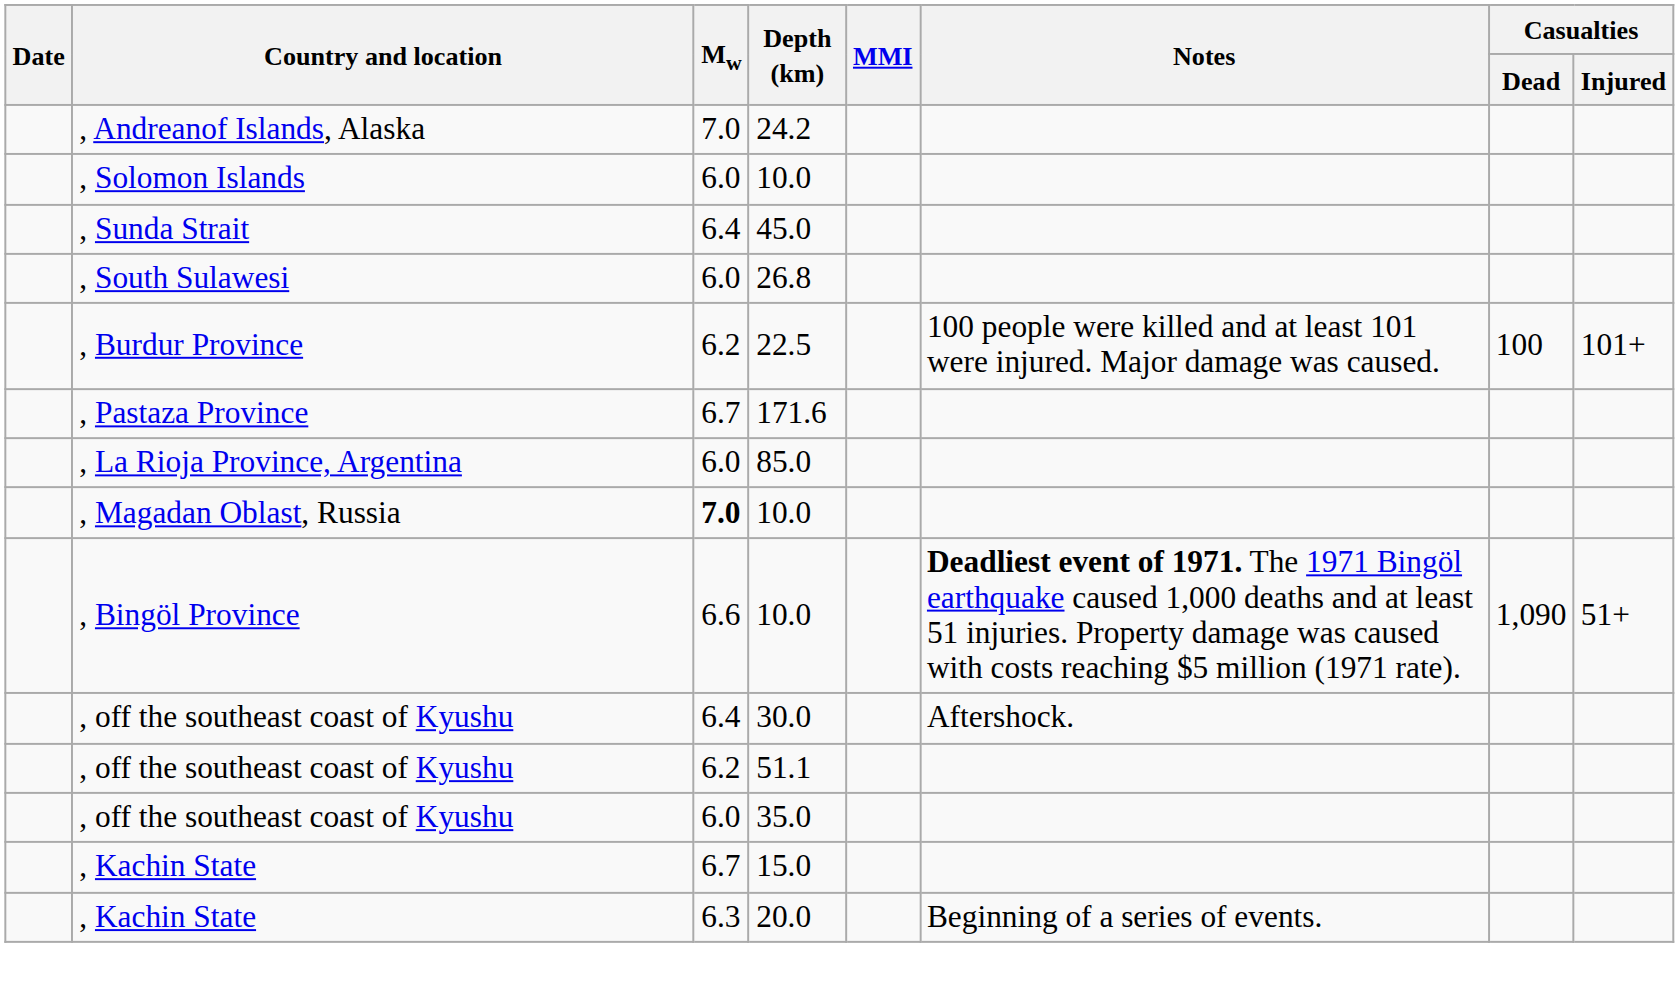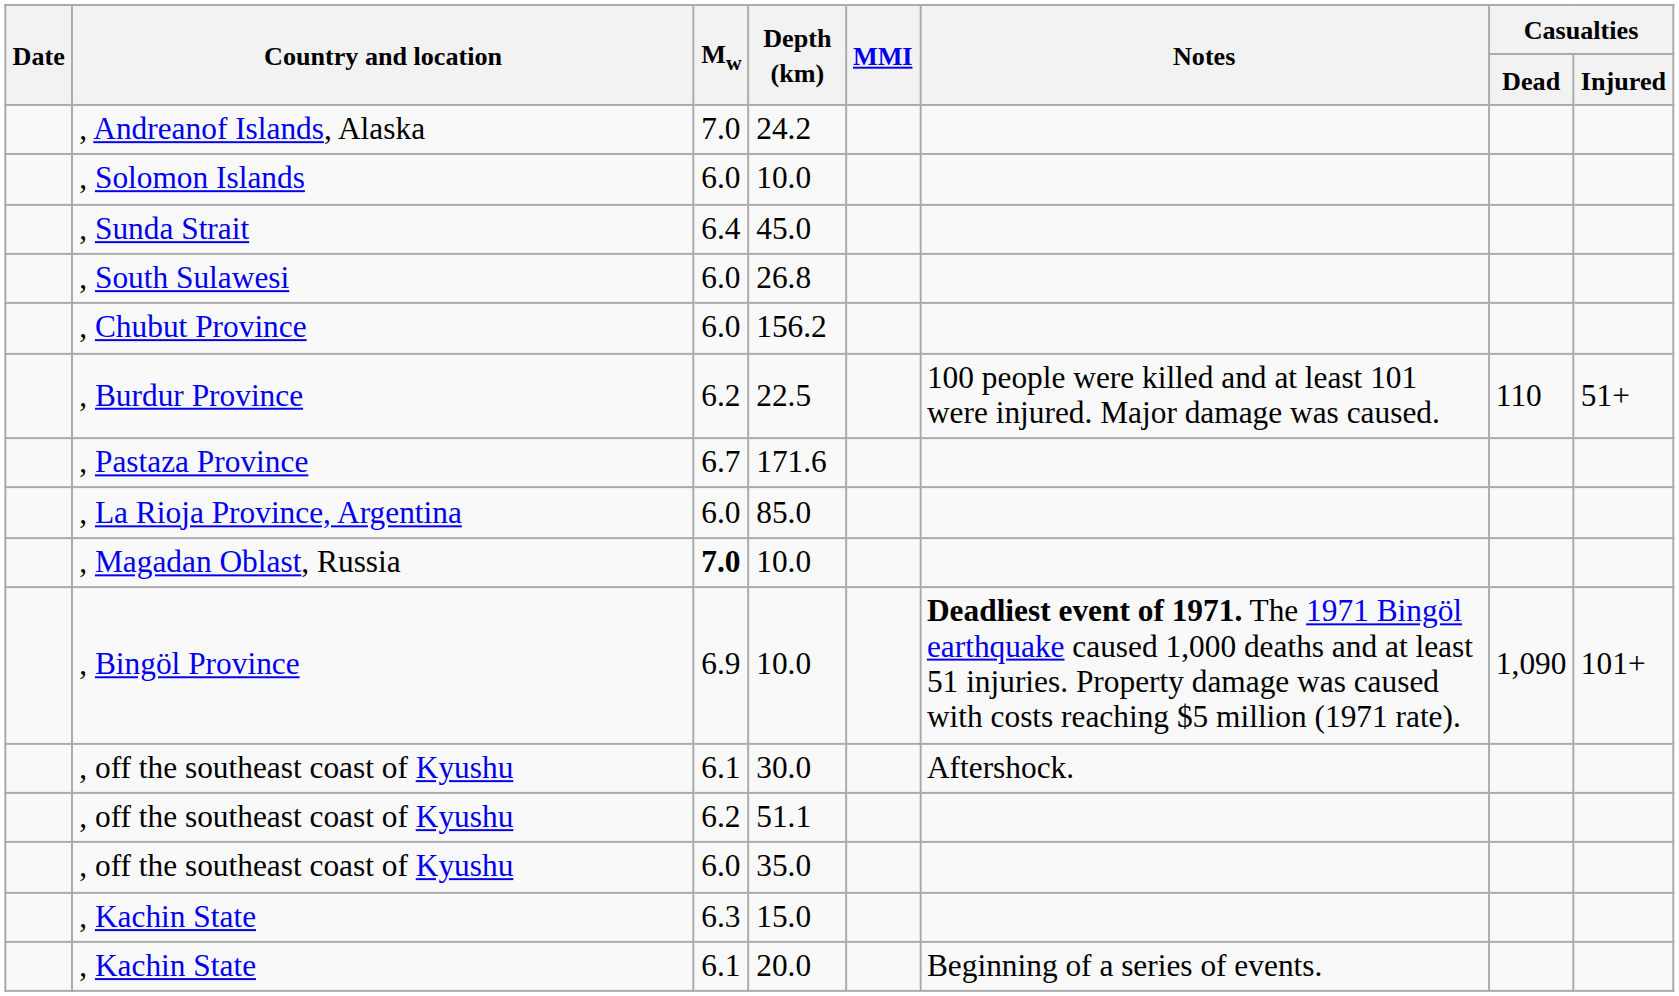 <table class="wikitable sortable sort-under" style="border:1px black; margin-left:1em;">
 <tr>
 <th rowspan="2"><small>Date</small></th>
 <th rowspan="2" style="width: 310px"><small>Country and location</small></th>
 <th rowspan="2"><small>M<sub>w</sub></small></th>
 <th rowspan="2"><small>Depth (km)</small></th>
 <th rowspan="2"><small><a href='#'>MMI</a></small></th>
 <th rowspan="2" class="unsortable"><small>Notes</small></th>
 <th colspan="2"><small>Casualties</small></th>
 </tr>
 <tr>
 <th><small>Dead</small></th>
 <th><small>Injured</small></th>
 </tr>
 <tr>
 <td></td>
 <td>, <a href='#'>Andreanof Islands</a>, Alaska</td>
 <td>7.0</td>
 <td>24.2</td>
 <td></td>
 <td></td>
 <td></td>
 <td></td>
 </tr>
 <tr>
 <td></td>
 <td>, <a href='#'>Solomon Islands</a></td>
 <td>6.0</td>
 <td>10.0</td>
 <td></td>
 <td></td>
 <td></td>
 <td></td>
 </tr>
 <tr>
 <td></td>
 <td>, <a href='#'>Sunda Strait</a></td>
 <td>6.4</td>
 <td>45.0</td>
 <td></td>
 <td></td>
 <td></td>
 <td></td>
 </tr>
 <tr>
 <td></td>
 <td>, <a href='#'>South Sulawesi</a></td>
 <td>6.0</td>
 <td>26.8</td>
 <td></td>
 <td></td>
 <td></td>
 <td></td>
 </tr>
 <tr>
 <td></td>
+<td>, <a href='#'>Chubut Province</a></td>
+<td>6.0</td>
+<td>156.2</td>
+<td></td>
+<td></td>
+<td></td>
+<td></td>
+</tr>
+<tr>
+<td></td>
 <td>, <a href='#'>Burdur Province</a></td>
 <td>6.2</td>
 <td>22.5</td>
 <td></td>
 <td>100 people were killed and at least 101 were injured. Major damage was caused.</td>
-<td>100</td>
-<td>101+</td>
+<td>110</td>
+<td>51+</td>
 </tr>
 <tr>
 <td></td>
 <td>, <a href='#'>Pastaza Province</a></td>
 <td>6.7</td>
 <td>171.6</td>
 <td></td>
 <td></td>
 <td></td>
 <td></td>
 </tr>
 <tr>
 <td></td>
 <td>, <a href='#'>La Rioja Province, Argentina</a></td>
 <td>6.0</td>
 <td>85.0</td>
 <td></td>
 <td></td>
 <td></td>
 <td></td>
 </tr>
 <tr>
 <td></td>
 <td>, <a href='#'>Magadan Oblast</a>, Russia</td>
 <td><strong>7.0</strong></td>
 <td>10.0</td>
 <td></td>
 <td></td>
 <td></td>
 <td></td>
 </tr>
 <tr>
 <td></td>
 <td>, <a href='#'>Bingöl Province</a></td>
-<td>6.6</td>
+<td>6.9</td>
 <td>10.0</td>
 <td></td>
 <td><strong>Deadliest event of 1971.</strong> The <a href='#'>1971 Bingöl earthquake</a> caused 1,000 deaths and at least 51 injuries. Property damage was caused with costs reaching $5 million (1971 rate).</td>
 <td>1,090</td>
-<td>51+</td>
+<td>101+</td>
 </tr>
 <tr>
 <td></td>
 <td>, off the southeast coast of <a href='#'>Kyushu</a></td>
-<td>6.4</td>
+<td>6.1</td>
 <td>30.0</td>
 <td></td>
 <td>Aftershock.</td>
 <td></td>
 <td></td>
 </tr>
 <tr>
 <td></td>
 <td>, off the southeast coast of <a href='#'>Kyushu</a></td>
 <td>6.2</td>
 <td>51.1</td>
 <td></td>
 <td></td>
 <td></td>
 <td></td>
 </tr>
 <tr>
 <td></td>
 <td>, off the southeast coast of <a href='#'>Kyushu</a></td>
 <td>6.0</td>
 <td>35.0</td>
 <td></td>
 <td></td>
 <td></td>
 <td></td>
 </tr>
 <tr>
 <td></td>
 <td>, <a href='#'>Kachin State</a></td>
-<td>6.7</td>
+<td>6.3</td>
 <td>15.0</td>
 <td></td>
 <td></td>
 <td></td>
 <td></td>
 </tr>
 <tr>
 <td></td>
 <td>, <a href='#'>Kachin State</a></td>
-<td>6.3</td>
+<td>6.1</td>
 <td>20.0</td>
 <td></td>
 <td>Beginning of a series of events.</td>
 <td></td>
 <td></td>
 </tr>
 </table>
